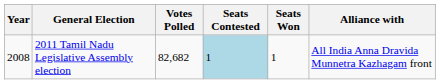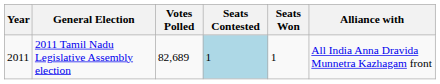 <table class="wikitable">
 <tr>
 <th>Year</th>
 <th>General Election</th>
 <th>Votes Polled</th>
 <th>Seats Contested</th>
 <th>Seats Won</th>
 <th>Alliance with</th>
 </tr>
 <tr>
-<td>2008</td>
+<td>2011</td>
 <td><a href='#'>2011 Tamil Nadu Legislative Assembly election</a></td>
-<td>82,682</td>
+<td>82,689</td>
 <td style="background: lightblue;">1</td>
 <td>1</td>
 <td><a href='#'>All India Anna Dravida Munnetra Kazhagam</a> front</td>
 </tr>
 </table>
